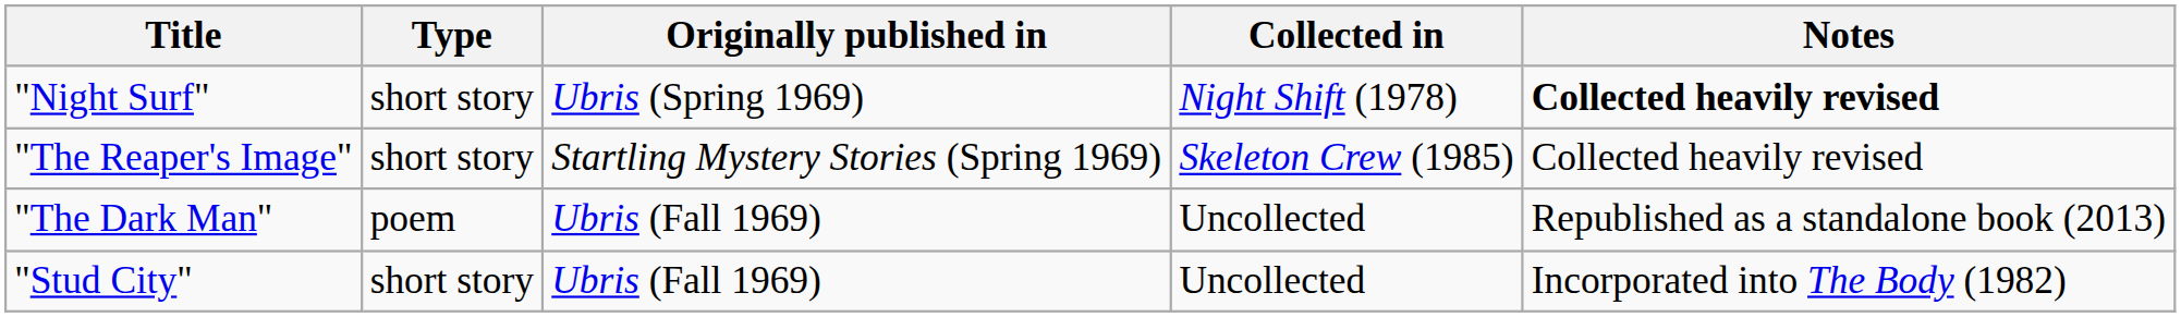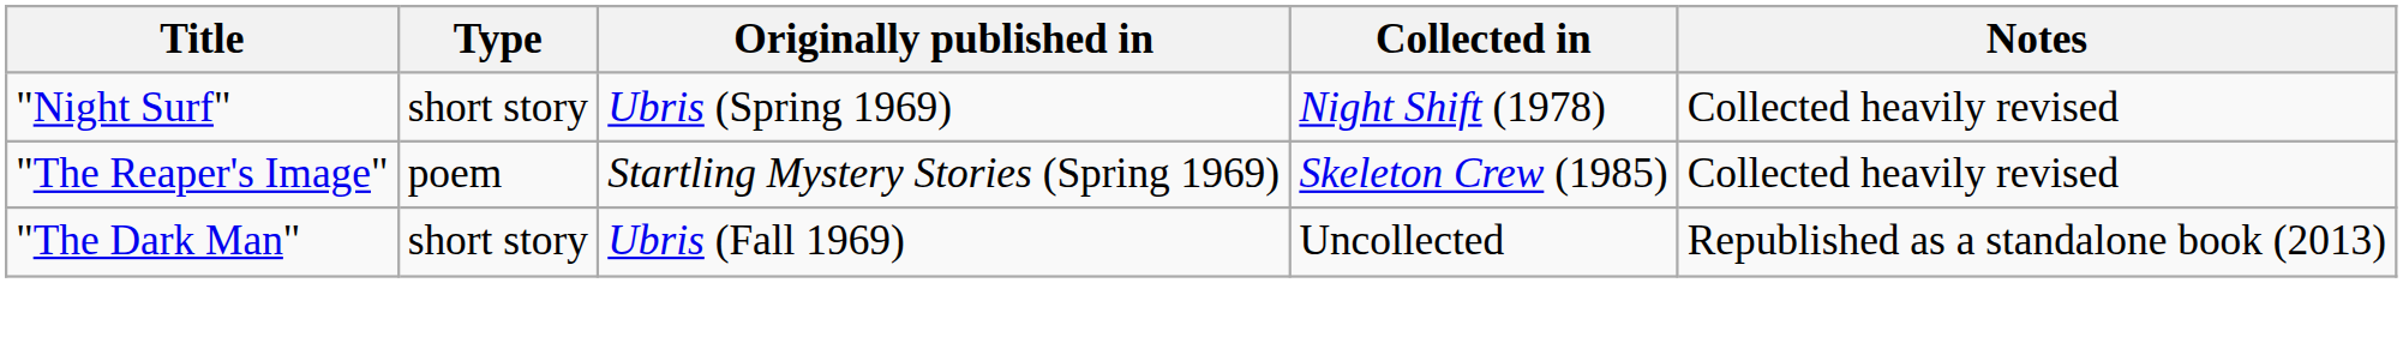 <table class="wikitable">
 <tr>
 <th>Title</th>
 <th>Type</th>
 <th>Originally published in</th>
 <th>Collected in</th>
 <th>Notes</th>
 </tr>
 <tr>
 <td>"<a href='#'>Night Surf</a>"</td>
 <td>short story</td>
 <td><em><a href='#'>Ubris</a></em> (Spring 1969)</td>
 <td><em><a href='#'>Night Shift</a></em> (1978)</td>
-<td><strong>Collected heavily revised</strong></td>
+<td>Collected heavily revised</td>
 </tr>
 <tr>
 <td>"<a href='#'>The Reaper's Image</a>"</td>
-<td>short story</td>
+<td>poem</td>
 <td><em>Startling Mystery Stories</em> (Spring 1969)</td>
 <td><em><a href='#'>Skeleton Crew</a></em> (1985)</td>
 <td>Collected heavily revised</td>
 </tr>
 <tr>
 <td>"<a href='#'>The Dark Man</a>"</td>
-<td>poem</td>
+<td>short story</td>
 <td><em><a href='#'>Ubris</a></em> (Fall 1969)</td>
 <td>Uncollected</td>
 <td>Republished as a standalone book (2013)</td>
 </tr>
-<tr>
-<td>"<a href='#'>Stud City</a>"</td>
-<td>short story</td>
-<td><em><a href='#'>Ubris</a></em> (Fall 1969)</td>
-<td>Uncollected</td>
-<td>Incorporated into <em><a href='#'>The Body</a></em> (1982)</td>
-</tr>
 </table>
